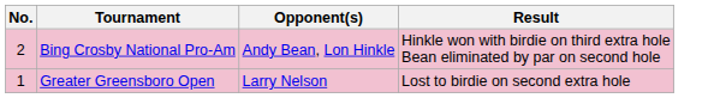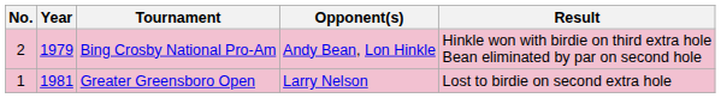 <table class="wikitable" style="font-size:95%;">
 <tr>
 <th>No.</th>
+<th>Year</th>
 <th>Tournament</th>
 <th>Opponent(s)</th>
 <th>Result</th>
 </tr>
 <tr style="background:#F2C1D1;">
 <td align=center>2</td>
+<td align=center><a href='#'>1979</a></td>
 <td><a href='#'>Bing Crosby National Pro-Am</a></td>
 <td> <a href='#'>Andy Bean</a>,  <a href='#'>Lon Hinkle</a></td>
 <td>Hinkle won with birdie on third extra hole<br>Bean eliminated by par on second hole</td>
 </tr>
 <tr style="background:#F2C1D1;">
 <td align=center>1</td>
+<td align=center><a href='#'>1981</a></td>
 <td><a href='#'>Greater Greensboro Open</a></td>
 <td> <a href='#'>Larry Nelson</a></td>
 <td>Lost to birdie on second extra hole</td>
 </tr>
 </table>
